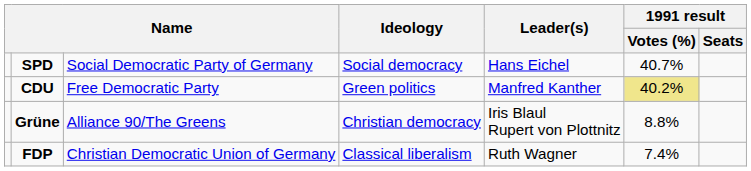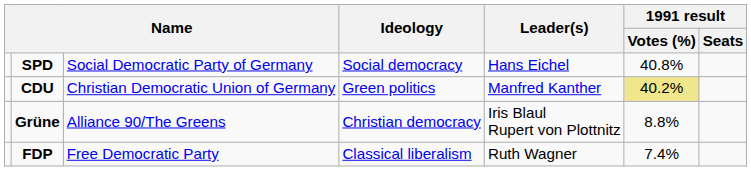 <table class="wikitable">
 <tr>
 <th rowspan=2 colspan=3>Name</th>
 <th rowspan=2>Ideology</th>
 <th rowspan=2>Leader(s)</th>
 <th colspan=2>1991 result</th>
 </tr>
 <tr>
 <th>Votes (%)</th>
 <th>Seats</th>
 </tr>
 <tr>
 <td bgcolor=></td>
 <td align=center><strong>SPD</strong></td>
 <td><a href='#'>Social Democratic Party of Germany</a><br></td>
 <td><a href='#'>Social democracy</a></td>
 <td><a href='#'>Hans Eichel</a></td>
-<td align=center>40.7%</td>
+<td align=center>40.8%</td>
 <td></td>
 </tr>
 <tr>
 <td bgcolor=></td>
 <td align=center><strong>CDU</strong></td>
-<td><a href='#'>Free Democratic Party</a><br></td>
+<td><a href='#'>Christian Democratic Union of Germany</a><br></td>
 <td><a href='#'>Green politics</a></td>
 <td><a href='#'>Manfred Kanther</a></td>
 <td align=center style="background: khaki;">40.2%</td>
 <td></td>
 </tr>
 <tr>
 <td bgcolor=></td>
 <td align=center><strong>Grüne</strong></td>
 <td><a href='#'>Alliance 90/The Greens</a><br></td>
 <td><a href='#'>Christian democracy</a></td>
 <td>Iris Blaul<br>Rupert von Plottnitz</td>
 <td align=center>8.8%</td>
 <td></td>
 </tr>
 <tr>
 <td bgcolor=></td>
 <td align=center><strong>FDP</strong></td>
-<td><a href='#'>Christian Democratic Union of Germany</a><br></td>
+<td><a href='#'>Free Democratic Party</a><br></td>
 <td><a href='#'>Classical liberalism</a></td>
 <td>Ruth Wagner</td>
 <td align=center>7.4%</td>
 <td></td>
 </tr>
 </table>
